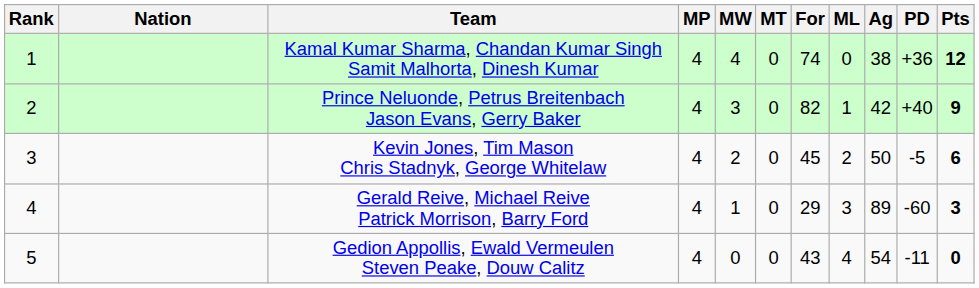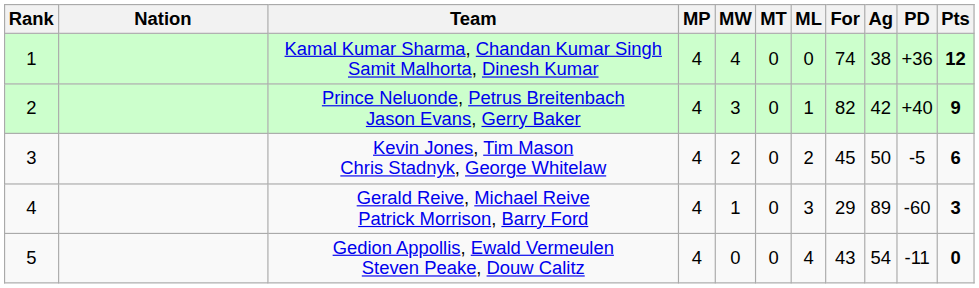 <table class=wikitable style="text-align:center">
 <tr>
 <th width=20>Rank</th>
 <th width=175>Nation</th>
 <th width=350>Team</th>
 <th width=20>MP</th>
 <th width=20>MW</th>
 <th width=20>MT</th>
+<th width=20>ML</th>
 <th width=20>For</th>
-<th width=20>ML</th>
 <th width=20>Ag</th>
 <th width=20>PD</th>
 <th width=20>Pts</th>
 </tr>
 <tr bgcolor="#ccffcc">
 <td>1</td>
 <td align=left><strong></strong></td>
 <td><a href='#'>Kamal Kumar Sharma</a>, <a href='#'>Chandan Kumar Singh</a> <br><a href='#'>Samit Malhorta</a>, <a href='#'>Dinesh Kumar</a></td>
 <td>4</td>
 <td>4</td>
 <td>0</td>
+<td>0</td>
 <td>74</td>
-<td>0</td>
 <td>38</td>
 <td>+36</td>
 <td><strong>12</strong></td>
 </tr>
 <tr bgcolor="#ccffcc">
 <td>2</td>
 <td align=left><strong></strong></td>
 <td><a href='#'>Prince Neluonde</a>, <a href='#'>Petrus Breitenbach</a><br> <a href='#'>Jason Evans</a>, <a href='#'>Gerry Baker</a></td>
 <td>4</td>
 <td>3</td>
 <td>0</td>
+<td>1</td>
 <td>82</td>
-<td>1</td>
 <td>42</td>
 <td>+40</td>
 <td><strong>9</strong></td>
 </tr>
 <tr>
 <td>3</td>
 <td align=left></td>
 <td><a href='#'>Kevin Jones</a>, <a href='#'>Tim Mason</a><br> <a href='#'>Chris Stadnyk</a>, <a href='#'>George Whitelaw</a></td>
 <td>4</td>
 <td>2</td>
 <td>0</td>
+<td>2</td>
 <td>45</td>
-<td>2</td>
 <td>50</td>
 <td>-5</td>
 <td><strong>6</strong></td>
 </tr>
 <tr>
 <td>4</td>
 <td align=left></td>
 <td><a href='#'>Gerald Reive</a>, <a href='#'>Michael Reive</a><br><a href='#'>Patrick Morrison</a>, <a href='#'>Barry Ford</a></td>
 <td>4</td>
 <td>1</td>
 <td>0</td>
+<td>3</td>
 <td>29</td>
-<td>3</td>
 <td>89</td>
 <td>-60</td>
 <td><strong>3</strong></td>
 </tr>
 <tr>
 <td>5</td>
 <td align=left></td>
 <td><a href='#'>Gedion Appollis</a>, <a href='#'>Ewald Vermeulen</a><br> <a href='#'>Steven Peake</a>, <a href='#'>Douw Calitz</a></td>
 <td>4</td>
 <td>0</td>
 <td>0</td>
+<td>4</td>
 <td>43</td>
-<td>4</td>
 <td>54</td>
 <td>-11</td>
 <td><strong>0</strong></td>
 </tr>
 </table>
